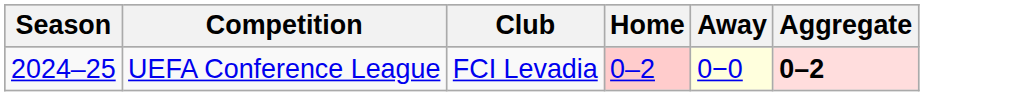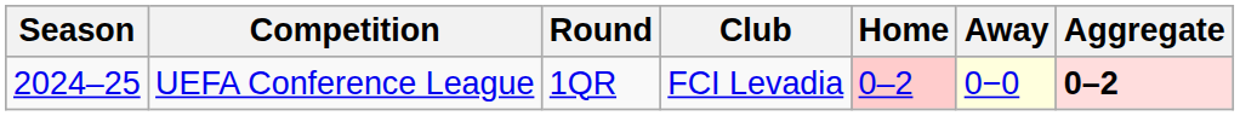 <table class="wikitable">
 <tr>
 <th>Season</th>
 <th>Competition</th>
+<th>Round</th>
 <th>Club</th>
 <th>Home</th>
 <th>Away</th>
 <th>Aggregate</th>
 </tr>
 <tr>
 <td><a href='#'>2024–25</a></td>
 <td><a href='#'>UEFA Conference League</a></td>
+<td><a href='#'>1QR</a></td>
 <td> <a href='#'>FCI Levadia</a></td>
 <td bgcolor=#ffcccc><a href='#'>0–2</a></td>
 <td bgcolor=#ffffdd><a href='#'>0−0</a></td>
 <td bgcolor=#ffdddd><strong>0–2</strong></td>
 </tr>
 </table>
